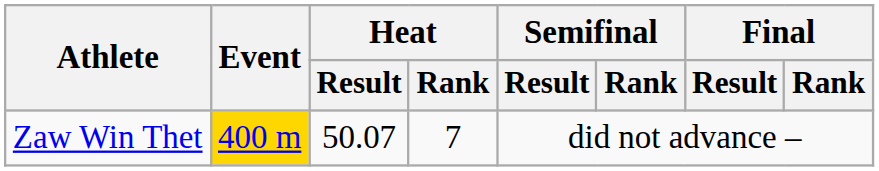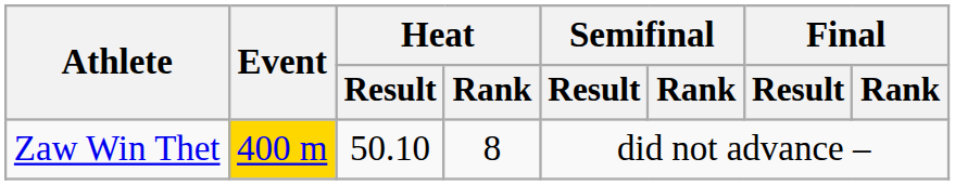 <table class="wikitable" style="font-size:90%">
 <tr>
 <th rowspan="2">Athlete</th>
 <th rowspan="2">Event</th>
 <th colspan="2">Heat</th>
 <th colspan="2">Semifinal</th>
 <th colspan="2">Final</th>
 </tr>
 <tr style="font-size:95%">
 <th>Result</th>
 <th>Rank</th>
 <th>Result</th>
 <th>Rank</th>
 <th>Result</th>
 <th>Rank</th>
 </tr>
 <tr align=center>
 <td align=left><a href='#'>Zaw Win Thet</a></td>
 <td align=left style="background: gold;"><a href='#'>400 m</a></td>
-<td>50.07</td>
-<td>7</td>
+<td>50.10</td>
+<td>8</td>
 <td colspan=4>did not advance – </td>
 </tr>
 </table>
